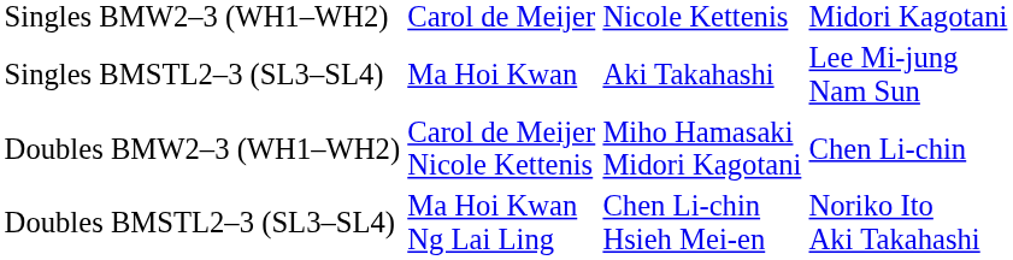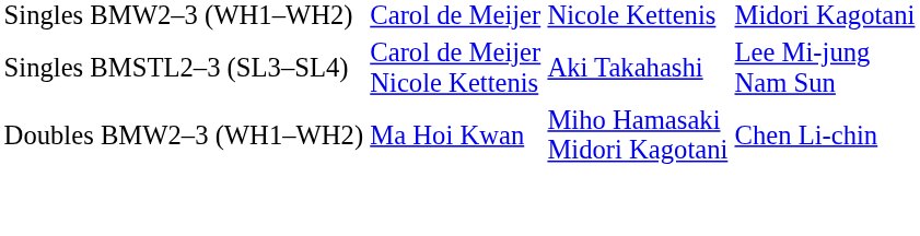 <table>
 <tr>
 <td>Singles BMW2–3 (WH1–WH2)</td>
 <td> <a href='#'>Carol de Meijer</a></td>
 <td> <a href='#'>Nicole Kettenis</a></td>
 <td> <a href='#'>Midori Kagotani</a></td>
 </tr>
 <tr>
 <td>Singles BMSTL2–3 (SL3–SL4)</td>
-<td> <a href='#'>Ma Hoi Kwan</a></td>
+<td> <a href='#'>Carol de Meijer</a><br> <a href='#'>Nicole Kettenis</a></td>
 <td> <a href='#'>Aki Takahashi</a></td>
 <td> <a href='#'>Lee Mi-jung</a><br> <a href='#'>Nam Sun</a></td>
 </tr>
 <tr>
 <td>Doubles BMW2–3 (WH1–WH2)</td>
-<td> <a href='#'>Carol de Meijer</a><br> <a href='#'>Nicole Kettenis</a></td>
+<td> <a href='#'>Ma Hoi Kwan</a></td>
 <td> <a href='#'>Miho Hamasaki</a><br> <a href='#'>Midori Kagotani</a></td>
 <td> <a href='#'>Chen Li-chin</a></td>
 </tr>
-<tr>
-<td>Doubles BMSTL2–3 (SL3–SL4)</td>
-<td> <a href='#'>Ma Hoi Kwan</a><br> <a href='#'>Ng Lai Ling</a></td>
-<td> <a href='#'>Chen Li-chin</a><br> <a href='#'>Hsieh Mei-en</a></td>
-<td> <a href='#'>Noriko Ito</a><br> <a href='#'>Aki Takahashi</a></td>
-</tr>
 </table>
